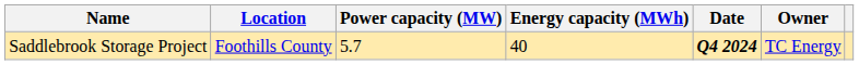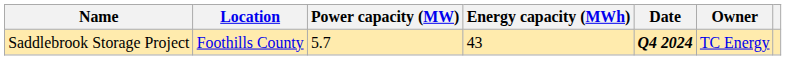 <table class="wikitable">
 <tr>
 <th>Name</th>
 <th><a href='#'>Location</a></th>
 <th>Power capacity (<a href='#'>MW</a>)</th>
 <th>Energy capacity (<a href='#'>MWh</a>)</th>
 <th>Date</th>
 <th>Owner</th>
 <th></th>
 </tr>
 <tr bgcolor="#FFEBAD">
 <td>Saddlebrook Storage Project</td>
 <td><a href='#'>Foothills County</a></td>
 <td>5.7</td>
-<td>40</td>
+<td>43</td>
 <td><strong><em>Q4 2024</em></strong></td>
 <td><a href='#'>TC Energy</a></td>
 <td></td>
 </tr>
 </table>
